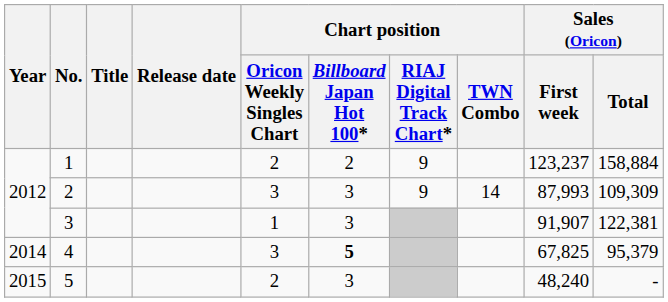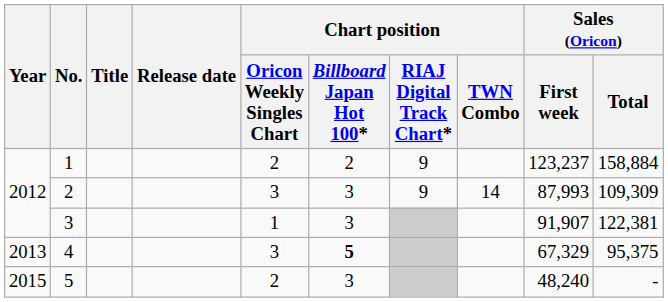 <table class="wikitable" style="text-align:center">
 <tr>
 <th rowspan="2">Year</th>
 <th rowspan="2">No.</th>
 <th rowspan="2">Title</th>
 <th rowspan="2">Release date</th>
 <th colspan="4">Chart position</th>
 <th colspan="2">Sales<br><small>(<a href='#'>Oricon</a>)</small></th>
 </tr>
 <tr>
 <th width="50"><a href='#'>Oricon</a><br>Weekly<br>Singles<br>Chart<br></th>
 <th width="50"><em><a href='#'>Billboard</a></em><br><a href='#'>Japan<br>Hot<br>100</a>*<br></th>
 <th style="width:50px;"><a href='#'>RIAJ<br>Digital<br>Track<br>Chart</a>*<br></th>
 <th><a href='#'>TWN</a><br>Combo<br></th>
 <th>First<br>week</th>
 <th>Total</th>
 </tr>
 <tr>
 <td rowspan="3">2012</td>
 <td>1</td>
 <td align="left"></td>
 <td align="left"></td>
 <td>2</td>
 <td>2</td>
 <td>9</td>
 <td></td>
 <td align="right">123,237</td>
 <td style="text-align:right;">158,884</td>
 </tr>
 <tr>
 <td>2</td>
 <td align="left"></td>
 <td align="left"></td>
 <td>3</td>
 <td>3</td>
 <td>9</td>
 <td>14</td>
 <td align="right">87,993</td>
 <td style="text-align:right;">109,309</td>
 </tr>
 <tr>
 <td>3</td>
 <td align="left"></td>
 <td align="left"></td>
 <td>1</td>
 <td>3</td>
 <td style="background:#ccc;"></td>
 <td></td>
 <td align="right">91,907</td>
 <td style="text-align:right;">122,381</td>
 </tr>
 <tr>
-<td>2014</td>
+<td>2013</td>
 <td>4</td>
 <td align="left"></td>
 <td align="left"></td>
 <td>3</td>
 <td><strong>5</strong></td>
 <td style="background:#ccc;"></td>
 <td></td>
-<td align="right">67,825</td>
-<td align="right">95,379</td>
+<td align="right">67,329</td>
+<td align="right">95,375</td>
 </tr>
 <tr>
 <td>2015</td>
 <td>5</td>
 <td align="left"></td>
 <td align="left"></td>
 <td>2</td>
 <td>3</td>
 <td style="background:#ccc;"></td>
 <td></td>
 <td align="right">48,240</td>
 <td align="right">-</td>
 </tr>
 </table>
